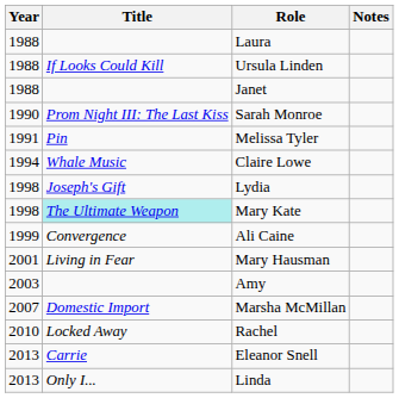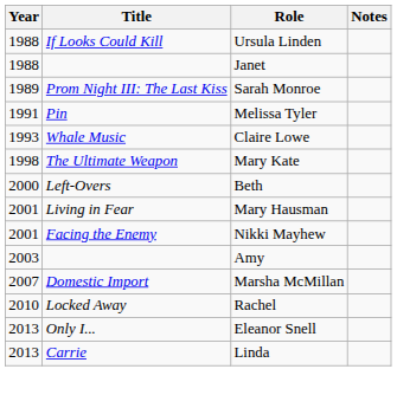 <table class="wikitable sortable">
 <tr>
 <th>Year</th>
 <th>Title</th>
 <th>Role</th>
 <th class="unsortable">Notes</th>
-</tr>
-<tr>
-<td>1988</td>
-<td><em></em></td>
-<td>Laura</td>
-<td></td>
 </tr>
 <tr>
 <td>1988</td>
 <td><em><a href='#'>If Looks Could Kill</a></em></td>
 <td>Ursula Linden</td>
 <td></td>
 </tr>
 <tr>
 <td>1988</td>
 <td><em></em></td>
 <td>Janet</td>
 <td></td>
 </tr>
 <tr>
-<td>1990</td>
+<td>1989</td>
 <td><em><a href='#'>Prom Night III: The Last Kiss</a></em></td>
 <td>Sarah Monroe</td>
 <td></td>
 </tr>
 <tr>
 <td>1991</td>
 <td><em><a href='#'>Pin</a></em></td>
 <td>Melissa Tyler</td>
 <td></td>
 </tr>
 <tr>
-<td>1994</td>
+<td>1993</td>
 <td><em><a href='#'>Whale Music</a></em></td>
 <td>Claire Lowe</td>
 <td></td>
 </tr>
 <tr>
 <td>1998</td>
-<td><em><a href='#'>Joseph's Gift</a></em></td>
-<td>Lydia</td>
-<td></td>
-</tr>
-<tr>
-<td>1998</td>
-<td data-sort-value="Ultimate Weapon, The" style="background: paleturquoise;"><em><a href='#'>The Ultimate Weapon</a></em></td>
+<td data-sort-value="Ultimate Weapon, The"><em><a href='#'>The Ultimate Weapon</a></em></td>
 <td>Mary Kate</td>
 <td></td>
 </tr>
 <tr>
-<td>1999</td>
-<td><em>Convergence</em></td>
-<td>Ali Caine</td>
+<td>2000</td>
+<td><em>Left-Overs</em></td>
+<td>Beth</td>
 <td></td>
 </tr>
 <tr>
 <td>2001</td>
 <td><em>Living in Fear</em></td>
 <td>Mary Hausman</td>
+<td></td>
+</tr>
+<tr>
+<td>2001</td>
+<td><em><a href='#'>Facing the Enemy</a></em></td>
+<td>Nikki Mayhew</td>
 <td></td>
 </tr>
 <tr>
 <td>2003</td>
 <td><em></em></td>
 <td>Amy</td>
 <td></td>
 </tr>
 <tr>
 <td>2007</td>
 <td><em><a href='#'>Domestic Import</a></em></td>
 <td>Marsha McMillan</td>
 <td></td>
 </tr>
 <tr>
 <td>2010</td>
 <td><em>Locked Away</em></td>
 <td>Rachel</td>
 <td></td>
 </tr>
 <tr>
 <td>2013</td>
-<td><em><a href='#'>Carrie</a></em></td>
+<td><em>Only I...</em></td>
 <td>Eleanor Snell</td>
 <td></td>
 </tr>
 <tr>
 <td>2013</td>
-<td><em>Only I...</em></td>
+<td><em><a href='#'>Carrie</a></em></td>
 <td>Linda</td>
 <td></td>
 </tr>
 </table>
